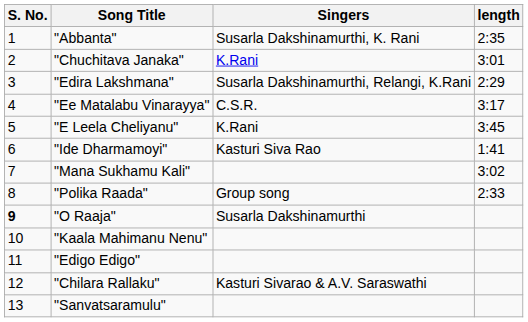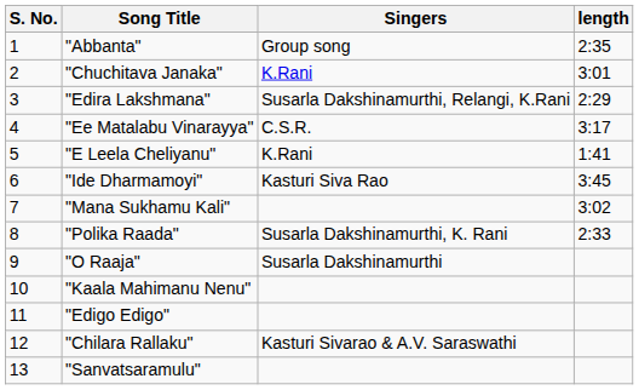 <table class="wikitable">
 <tr>
 <th>S. No.</th>
 <th>Song Title</th>
 <th>Singers</th>
 <th>length</th>
 </tr>
 <tr>
 <td>1</td>
 <td>"Abbanta"</td>
-<td>Susarla Dakshinamurthi, K. Rani</td>
+<td>Group song</td>
 <td>2:35</td>
 </tr>
 <tr>
 <td>2</td>
 <td>"Chuchitava Janaka"</td>
 <td><a href='#'>K.Rani</a></td>
 <td>3:01</td>
 </tr>
 <tr>
 <td>3</td>
 <td>"Edira Lakshmana"</td>
 <td>Susarla Dakshinamurthi, Relangi, K.Rani</td>
 <td>2:29</td>
 </tr>
 <tr>
 <td>4</td>
 <td>"Ee Matalabu Vinarayya"</td>
 <td>C.S.R.</td>
 <td>3:17</td>
 </tr>
 <tr>
 <td>5</td>
 <td>"E Leela Cheliyanu"</td>
 <td>K.Rani</td>
-<td>3:45</td>
+<td>1:41</td>
 </tr>
 <tr>
 <td>6</td>
 <td>"Ide Dharmamoyi"</td>
 <td>Kasturi Siva Rao</td>
-<td>1:41</td>
+<td>3:45</td>
 </tr>
 <tr>
 <td>7</td>
 <td>"Mana Sukhamu Kali"</td>
 <td></td>
 <td>3:02</td>
 </tr>
 <tr>
 <td>8</td>
 <td>"Polika Raada"</td>
-<td>Group song</td>
+<td>Susarla Dakshinamurthi, K. Rani</td>
 <td>2:33</td>
 </tr>
 <tr>
-<td><strong>9</strong></td>
+<td>9</td>
 <td>"O Raaja"</td>
 <td>Susarla Dakshinamurthi</td>
 <td></td>
 </tr>
 <tr>
 <td>10</td>
 <td>"Kaala Mahimanu Nenu"</td>
 <td></td>
 <td></td>
 </tr>
 <tr>
 <td>11</td>
 <td>"Edigo Edigo"</td>
 <td></td>
 <td></td>
 </tr>
 <tr>
 <td>12</td>
 <td>"Chilara Rallaku"</td>
 <td>Kasturi Sivarao & A.V. Saraswathi</td>
 <td></td>
 </tr>
 <tr>
 <td>13</td>
 <td>"Sanvatsaramulu"</td>
 <td></td>
 <td></td>
 </tr>
 </table>
